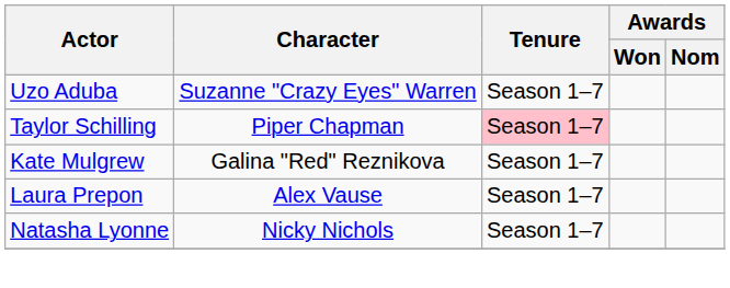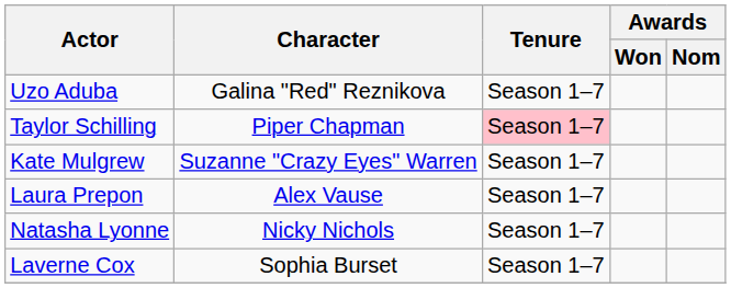 <table class="wikitable sortable" style="text-align:center">
 <tr bgcolor="#CCCCCC">
 <th rowspan="2">Actor</th>
 <th rowspan="2">Character</th>
 <th rowspan="2">Tenure</th>
 <th colspan="2">Awards</th>
 </tr>
 <tr>
 <th>Won</th>
 <th>Nom</th>
 </tr>
 <tr>
 <td align="left"><a href='#'>Uzo Aduba</a></td>
-<td><a href='#'>Suzanne "Crazy Eyes" Warren</a></td>
+<td>Galina "Red" Reznikova</td>
 <td align="left">Season 1–7</td>
 <td></td>
 <td></td>
 </tr>
 <tr>
 <td align="left"><a href='#'>Taylor Schilling</a></td>
 <td><a href='#'>Piper Chapman</a></td>
 <td align="left" style="background: pink;">Season 1–7</td>
 <td></td>
 <td></td>
 </tr>
 <tr>
 <td align="left"><a href='#'>Kate Mulgrew</a></td>
-<td>Galina "Red" Reznikova</td>
+<td><a href='#'>Suzanne "Crazy Eyes" Warren</a></td>
 <td align="left">Season 1–7</td>
 <td></td>
 <td></td>
 </tr>
 <tr>
 <td align="left"><a href='#'>Laura Prepon</a></td>
 <td><a href='#'>Alex Vause</a></td>
 <td align="left">Season 1–7</td>
 <td></td>
 <td></td>
 </tr>
 <tr>
 <td align="left"><a href='#'>Natasha Lyonne</a></td>
 <td><a href='#'>Nicky Nichols</a></td>
 <td align="left">Season 1–7</td>
 <td></td>
 <td></td>
 </tr>
 <tr>
+<td align="left"><a href='#'>Laverne Cox</a></td>
+<td>Sophia Burset</td>
+<td align="left">Season 1–7</td>
+<td></td>
+<td></td>
+</tr>
+<tr>
 </tr>
 </table>
